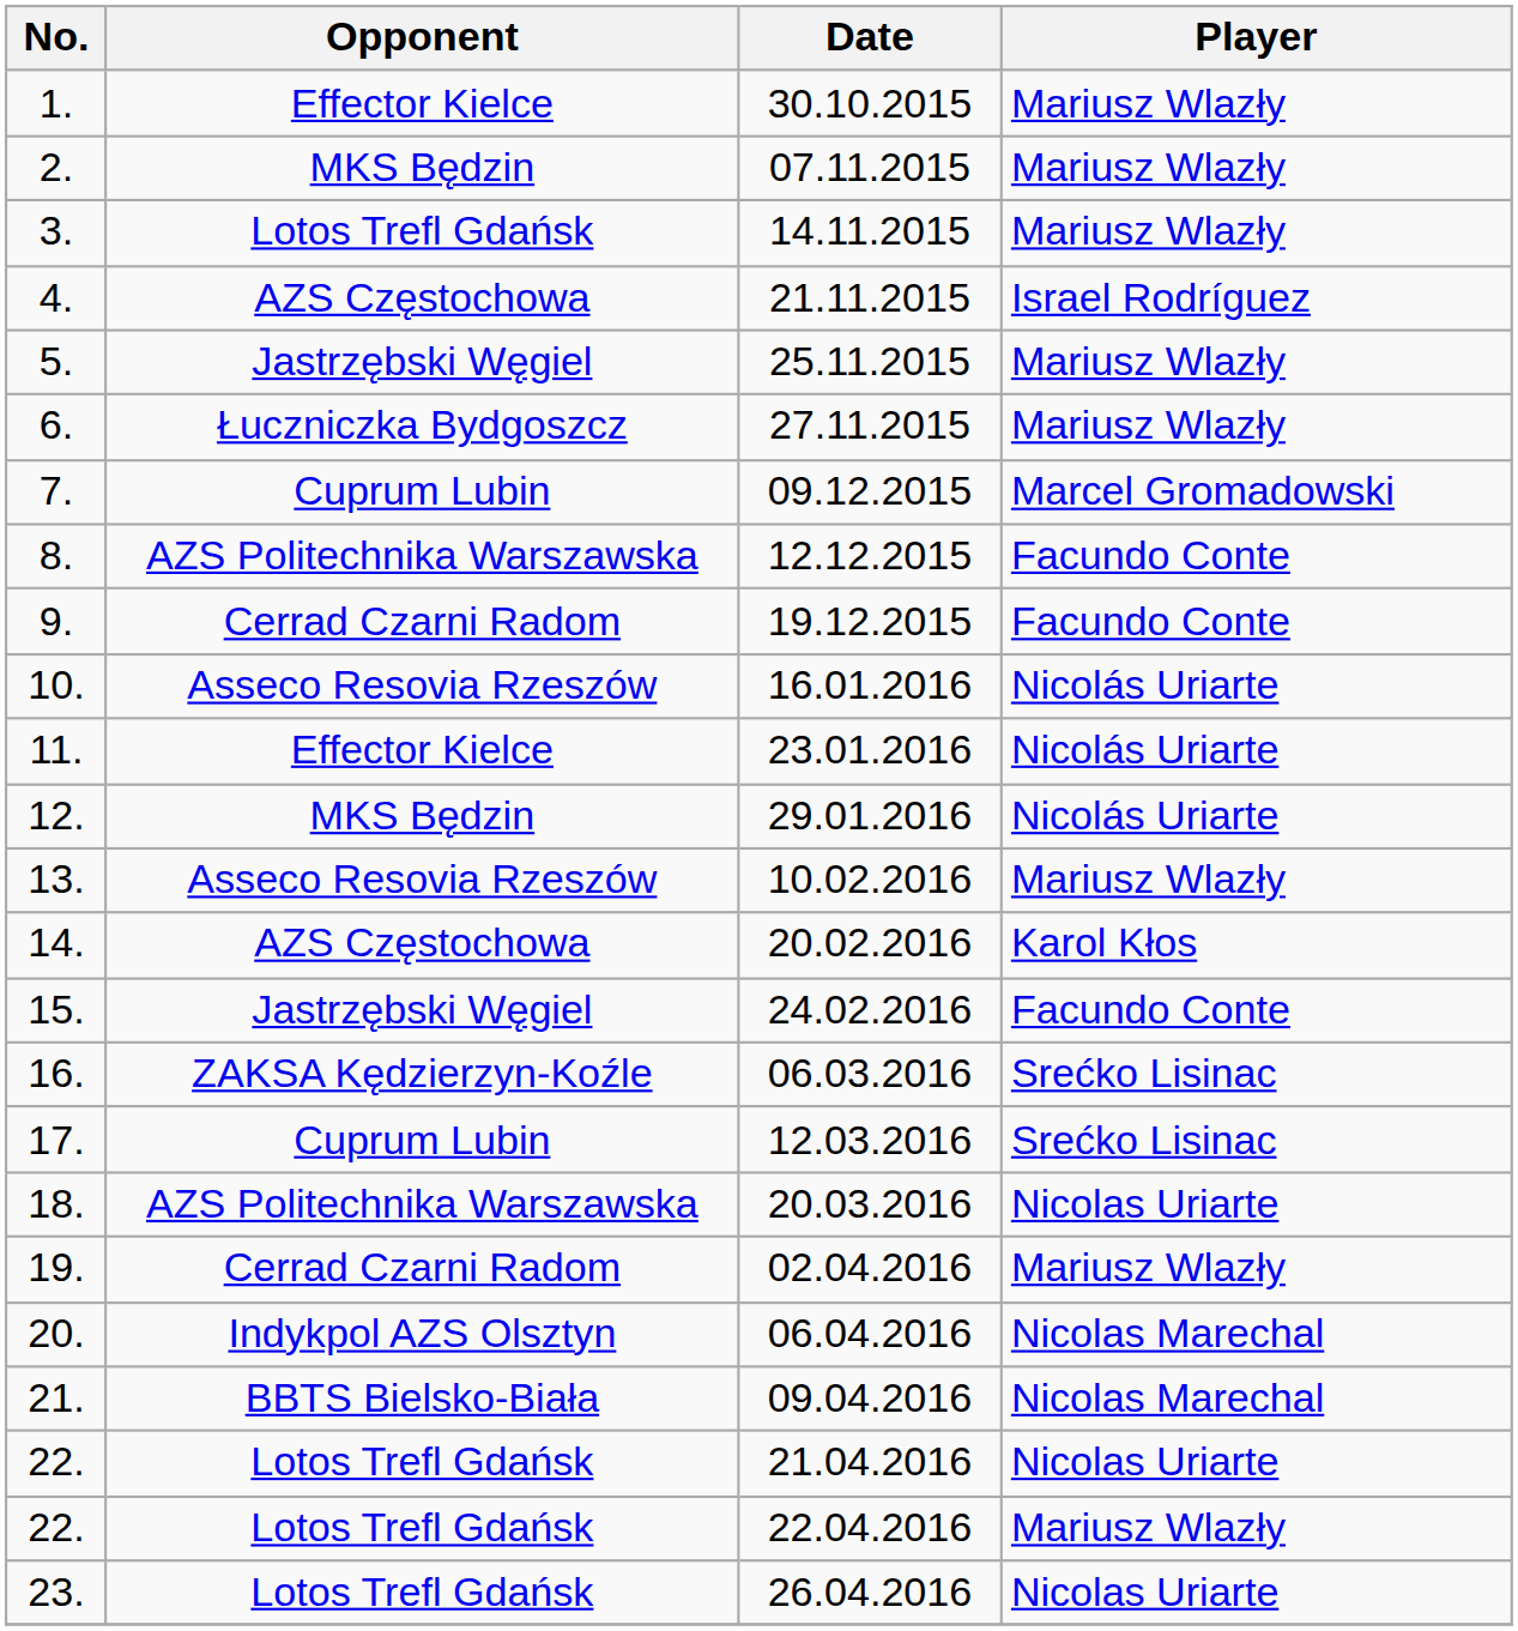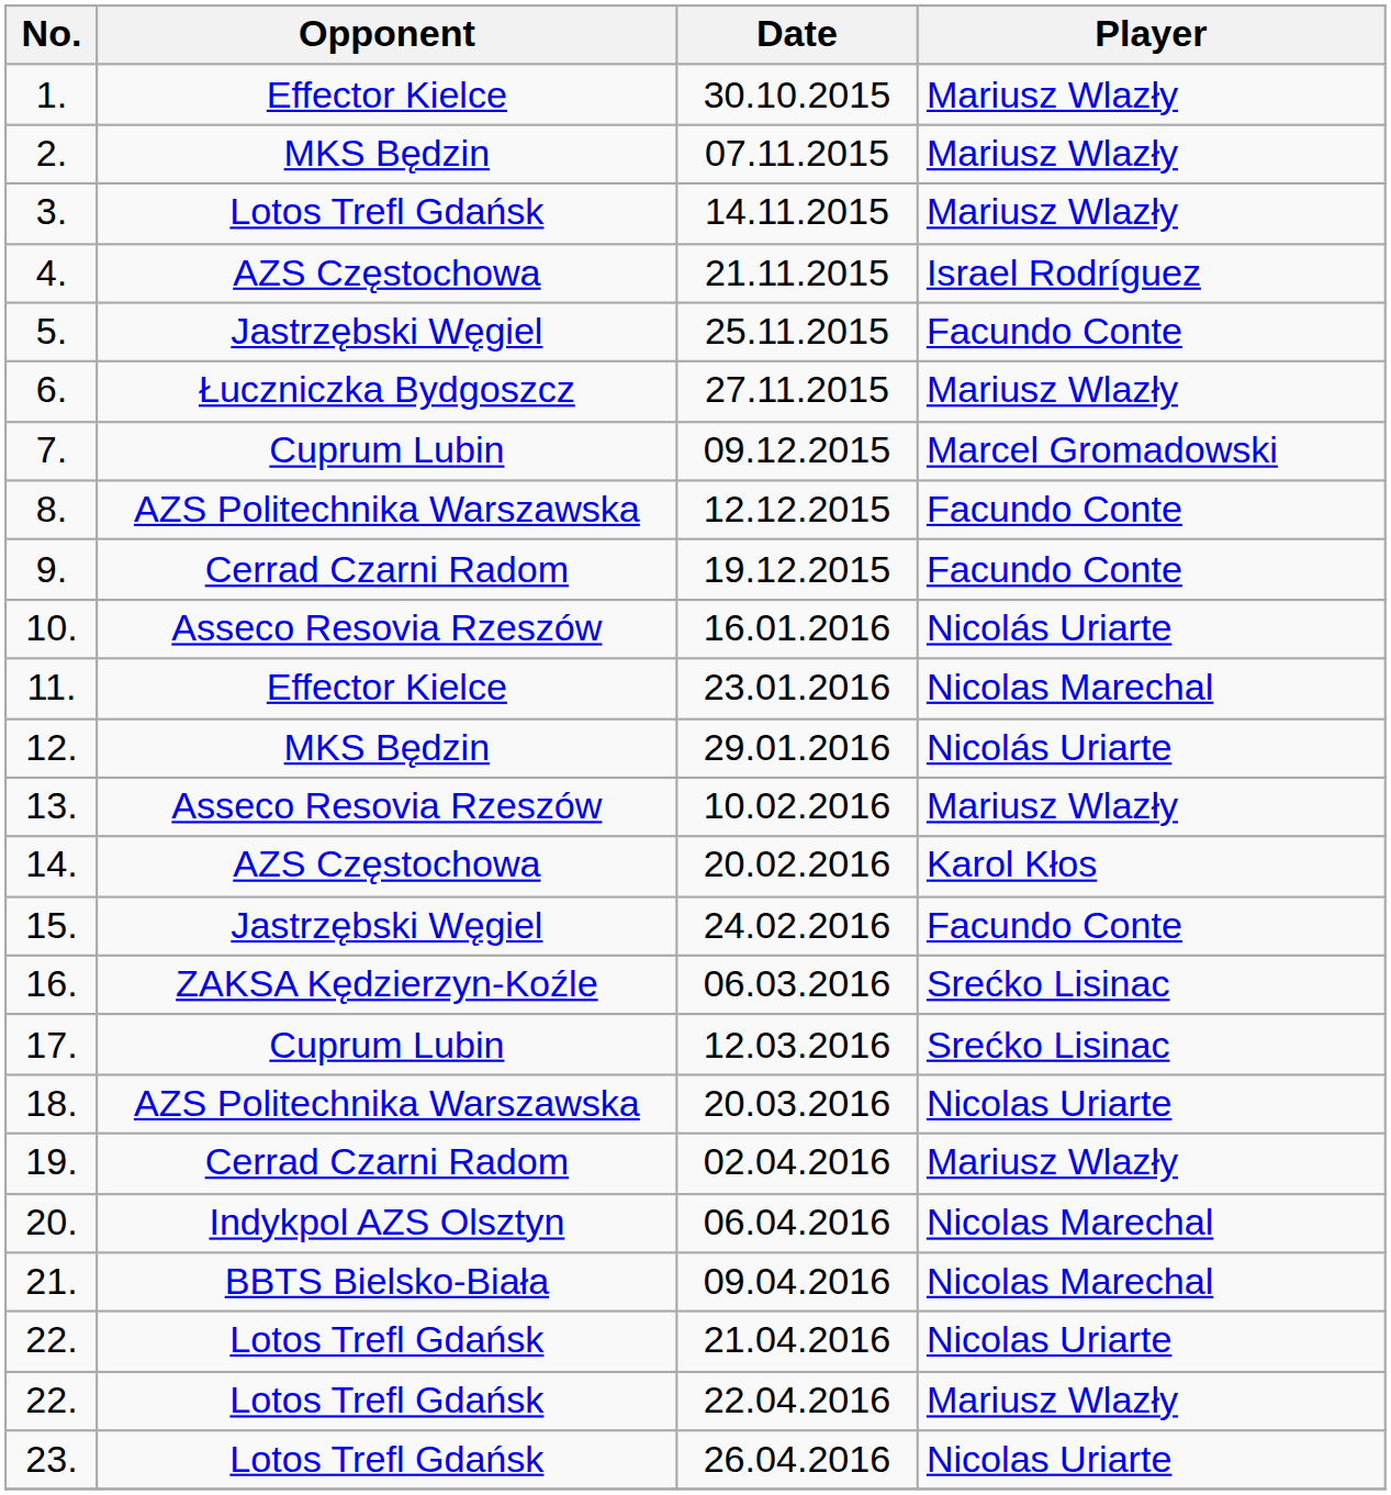 <table class="wikitable sortable">
 <tr>
 <th style="width:2em">No.</th>
 <th style="width:15em">Opponent</th>
 <th style="width:6em">Date</th>
 <th style="width:12em">Player</th>
 </tr>
 <tr>
 <td align=center>1.</td>
 <td align=center><a href='#'>Effector Kielce</a></td>
 <td align=center>30.10.2015</td>
 <td> <a href='#'>Mariusz Wlazły</a></td>
 </tr>
 <tr>
 <td align=center>2.</td>
 <td align=center><a href='#'>MKS Będzin</a></td>
 <td align=center>07.11.2015</td>
 <td> <a href='#'>Mariusz Wlazły</a></td>
 </tr>
 <tr>
 <td align=center>3.</td>
 <td align=center><a href='#'>Lotos Trefl Gdańsk</a></td>
 <td align=center>14.11.2015</td>
 <td> <a href='#'>Mariusz Wlazły</a></td>
 </tr>
 <tr>
 <td align=center>4.</td>
 <td align=center><a href='#'>AZS Częstochowa</a></td>
 <td align=center>21.11.2015</td>
 <td> <a href='#'>Israel Rodríguez</a></td>
 </tr>
 <tr>
 <td align=center>5.</td>
 <td align=center><a href='#'>Jastrzębski Węgiel</a></td>
 <td align=center>25.11.2015</td>
-<td> <a href='#'>Mariusz Wlazły</a></td>
+<td> <a href='#'>Facundo Conte</a></td>
 </tr>
 <tr>
 <td align=center>6.</td>
 <td align=center><a href='#'>Łuczniczka Bydgoszcz</a></td>
 <td align=center>27.11.2015</td>
 <td> <a href='#'>Mariusz Wlazły</a></td>
 </tr>
 <tr>
 <td align=center>7.</td>
 <td align=center><a href='#'>Cuprum Lubin</a></td>
 <td align=center>09.12.2015</td>
 <td> <a href='#'>Marcel Gromadowski</a></td>
 </tr>
 <tr>
 <td align=center>8.</td>
 <td align=center><a href='#'>AZS Politechnika Warszawska</a></td>
 <td align=center>12.12.2015</td>
 <td> <a href='#'>Facundo Conte</a></td>
 </tr>
 <tr>
 <td align=center>9.</td>
 <td align=center><a href='#'>Cerrad Czarni Radom</a></td>
 <td align=center>19.12.2015</td>
 <td> <a href='#'>Facundo Conte</a></td>
 </tr>
 <tr>
 <td align=center>10.</td>
 <td align=center><a href='#'>Asseco Resovia Rzeszów</a></td>
 <td align=center>16.01.2016</td>
 <td> <a href='#'>Nicolás Uriarte</a></td>
 </tr>
 <tr>
 <td align=center>11.</td>
 <td align=center><a href='#'>Effector Kielce</a></td>
 <td align=center>23.01.2016</td>
-<td> <a href='#'>Nicolás Uriarte</a></td>
+<td> <a href='#'>Nicolas Marechal</a></td>
 </tr>
 <tr>
 <td align=center>12.</td>
 <td align=center><a href='#'>MKS Będzin</a></td>
 <td align=center>29.01.2016</td>
 <td> <a href='#'>Nicolás Uriarte</a></td>
 </tr>
 <tr>
 <td align=center>13.</td>
 <td align=center><a href='#'>Asseco Resovia Rzeszów</a></td>
 <td align=center>10.02.2016</td>
 <td> <a href='#'>Mariusz Wlazły</a></td>
 </tr>
 <tr>
 <td align=center>14.</td>
 <td align=center><a href='#'>AZS Częstochowa</a></td>
 <td align=center>20.02.2016</td>
 <td> <a href='#'>Karol Kłos</a></td>
 </tr>
 <tr>
 <td align=center>15.</td>
 <td align=center><a href='#'>Jastrzębski Węgiel</a></td>
 <td align=center>24.02.2016</td>
 <td> <a href='#'>Facundo Conte</a></td>
 </tr>
 <tr>
 <td align=center>16.</td>
 <td align=center><a href='#'>ZAKSA Kędzierzyn-Koźle</a></td>
 <td align=center>06.03.2016</td>
 <td> <a href='#'>Srećko Lisinac</a></td>
 </tr>
 <tr>
 <td align=center>17.</td>
 <td align=center><a href='#'>Cuprum Lubin</a></td>
 <td align=center>12.03.2016</td>
 <td> <a href='#'>Srećko Lisinac</a></td>
 </tr>
 <tr>
 <td align=center>18.</td>
 <td align=center><a href='#'>AZS Politechnika Warszawska</a></td>
 <td align=center>20.03.2016</td>
 <td> <a href='#'>Nicolas Uriarte</a></td>
 </tr>
 <tr>
 <td align=center>19.</td>
 <td align=center><a href='#'>Cerrad Czarni Radom</a></td>
 <td align=center>02.04.2016</td>
 <td> <a href='#'>Mariusz Wlazły</a></td>
 </tr>
 <tr>
 <td align=center>20.</td>
 <td align=center><a href='#'>Indykpol AZS Olsztyn</a></td>
 <td align=center>06.04.2016</td>
 <td> <a href='#'>Nicolas Marechal</a></td>
 </tr>
 <tr>
 <td align=center>21.</td>
 <td align=center><a href='#'>BBTS Bielsko-Biała</a></td>
 <td align=center>09.04.2016</td>
 <td> <a href='#'>Nicolas Marechal</a></td>
 </tr>
 <tr>
 <td align=center>22.</td>
 <td align=center><a href='#'>Lotos Trefl Gdańsk</a></td>
 <td align=center>21.04.2016</td>
 <td> <a href='#'>Nicolas Uriarte</a></td>
 </tr>
 <tr>
 <td align=center>22.</td>
 <td align=center><a href='#'>Lotos Trefl Gdańsk</a></td>
 <td align=center>22.04.2016</td>
 <td> <a href='#'>Mariusz Wlazły</a></td>
 </tr>
 <tr>
 <td align=center>23.</td>
 <td align=center><a href='#'>Lotos Trefl Gdańsk</a></td>
 <td align=center>26.04.2016</td>
 <td> <a href='#'>Nicolas Uriarte</a></td>
 </tr>
 <tr>
 </tr>
 </table>
